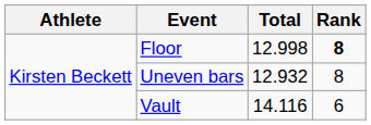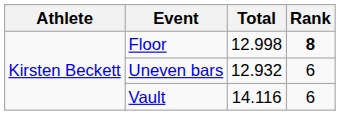 <table class="wikitable" style="font-size:90%">
 <tr>
 <th>Athlete</th>
 <th>Event</th>
 <th>Total</th>
 <th>Rank</th>
 </tr>
 <tr align=center>
 <td align=left rowspan="3"><a href='#'>Kirsten Beckett</a></td>
 <td align=left><a href='#'>Floor</a></td>
 <td>12.998</td>
 <td><strong>8</strong></td>
 </tr>
 <tr align=center>
 <td align=left><a href='#'>Uneven bars</a></td>
 <td>12.932</td>
-<td>8</td>
+<td>6</td>
 </tr>
 <tr align=center>
 <td align=left><a href='#'>Vault</a></td>
 <td>14.116</td>
 <td>6</td>
 </tr>
 </table>
